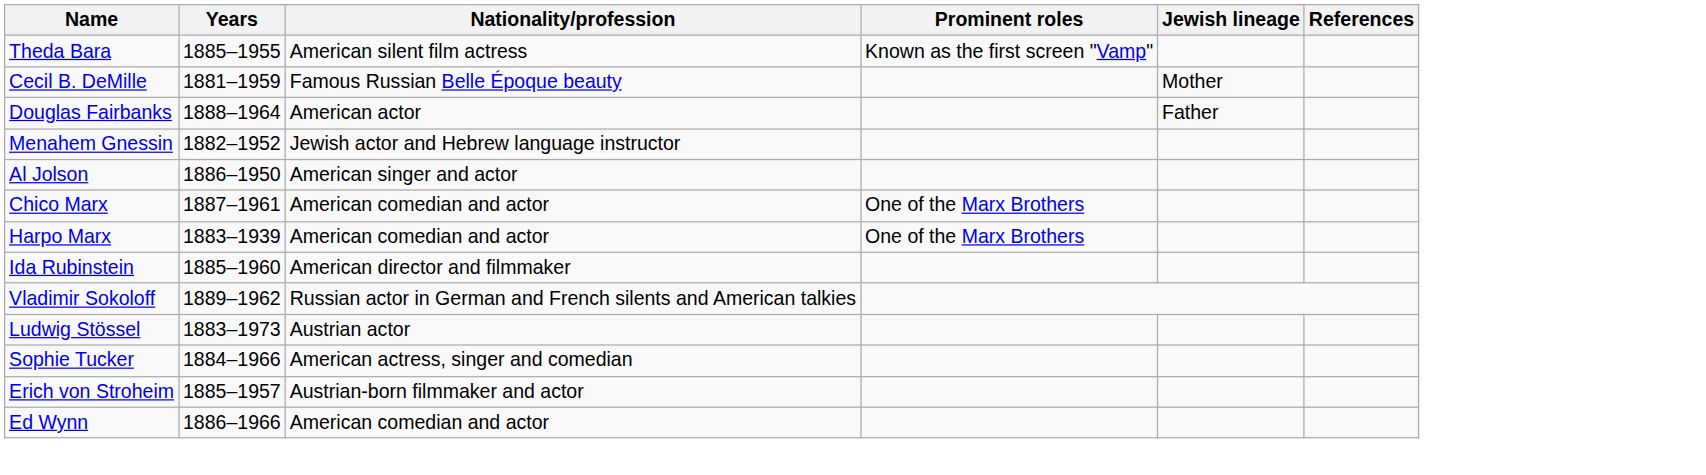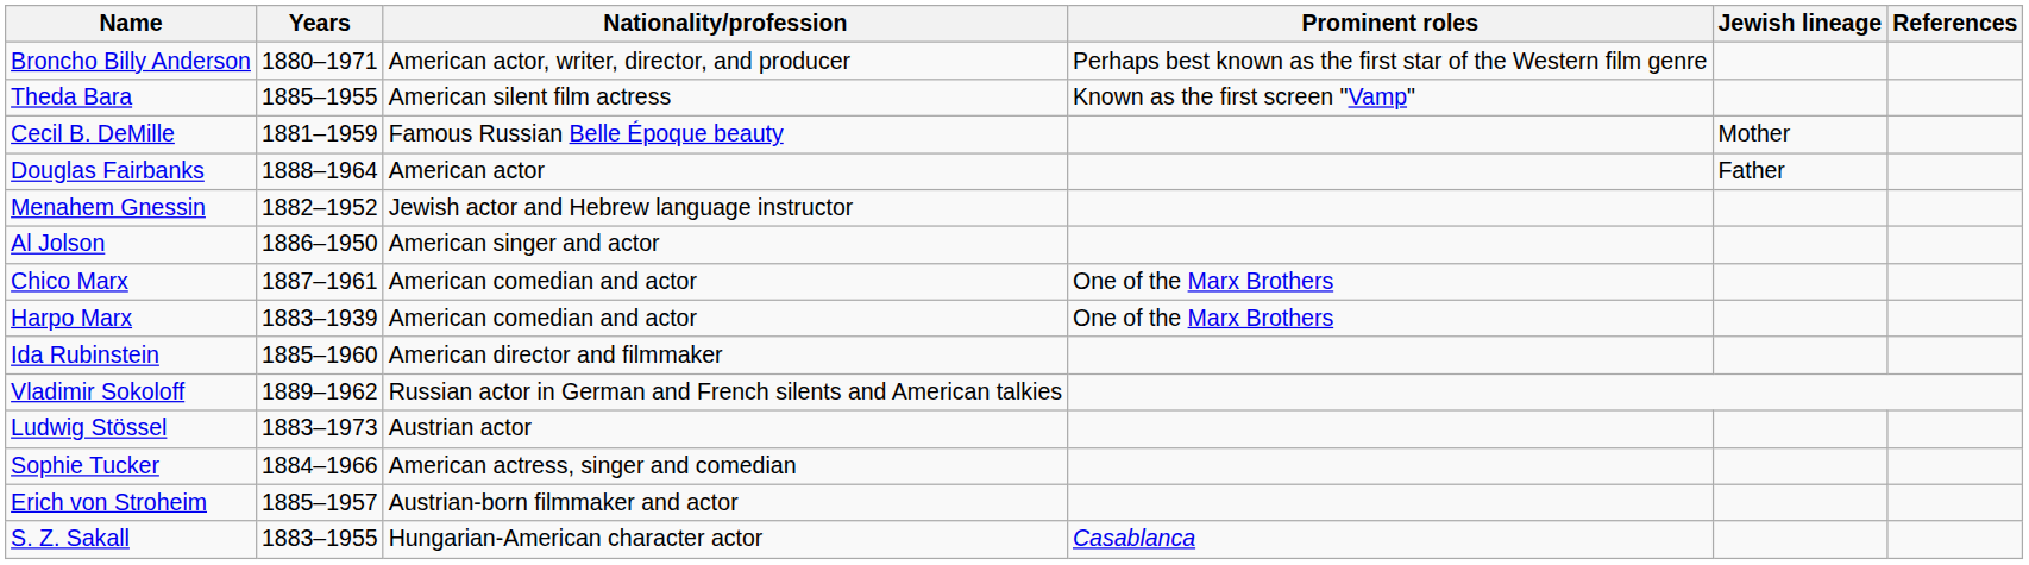 <table class="wikitable sortable">
 <tr>
 <th>Name</th>
 <th>Years</th>
 <th>Nationality/profession</th>
 <th>Prominent roles</th>
 <th>Jewish lineage</th>
 <th class="unsortable">References</th>
+</tr>
+<tr>
+<td><a href='#'>Broncho Billy Anderson</a></td>
+<td>1880–1971</td>
+<td>American actor, writer, director, and producer</td>
+<td>Perhaps best known as the first star of the Western film genre</td>
+<td></td>
+<td></td>
 </tr>
 <tr>
 <td><a href='#'>Theda Bara</a></td>
 <td>1885–1955</td>
 <td>American silent film actress</td>
 <td>Known as the first screen "<a href='#'>Vamp</a>"</td>
 <td></td>
 <td></td>
 </tr>
 <tr>
 <td><a href='#'>Cecil B. DeMille</a></td>
 <td>1881–1959</td>
 <td>Famous Russian <a href='#'>Belle Époque beauty</a></td>
 <td></td>
 <td>Mother</td>
 <td></td>
 </tr>
 <tr>
 <td><a href='#'>Douglas Fairbanks</a></td>
 <td>1888–1964</td>
 <td>American actor</td>
 <td></td>
 <td>Father</td>
 <td></td>
 </tr>
 <tr>
 <td><a href='#'>Menahem Gnessin</a></td>
 <td>1882–1952</td>
 <td>Jewish actor and Hebrew language instructor</td>
 <td></td>
 <td></td>
 <td></td>
 </tr>
 <tr>
 <td><a href='#'>Al Jolson</a></td>
 <td>1886–1950</td>
 <td>American singer and actor</td>
 <td></td>
 <td></td>
 <td></td>
 </tr>
 <tr>
 <td><a href='#'>Chico Marx</a></td>
 <td>1887–1961</td>
 <td>American comedian and actor</td>
 <td>One of the <a href='#'>Marx Brothers</a></td>
 <td></td>
 <td></td>
 </tr>
 <tr>
 <td><a href='#'>Harpo Marx</a></td>
 <td>1883–1939</td>
 <td>American comedian and actor</td>
 <td>One of the <a href='#'>Marx Brothers</a></td>
 <td></td>
 <td></td>
 </tr>
 <tr>
 <td><a href='#'>Ida Rubinstein</a></td>
 <td>1885–1960</td>
 <td>American director and filmmaker</td>
 <td></td>
 <td></td>
 <td></td>
 </tr>
 <tr>
 <td><a href='#'>Vladimir Sokoloff</a></td>
 <td>1889–1962</td>
 <td>Russian actor in German and French silents and American talkies</td>
 </tr>
 <tr>
 <td><a href='#'>Ludwig Stössel</a></td>
 <td>1883–1973</td>
 <td>Austrian actor</td>
 <td></td>
 <td></td>
 <td></td>
 </tr>
 <tr>
 <td><a href='#'>Sophie Tucker</a></td>
 <td>1884–1966</td>
 <td>American actress, singer and comedian</td>
 <td></td>
 <td></td>
 <td></td>
 </tr>
 <tr>
 <td><a href='#'>Erich von Stroheim</a></td>
 <td>1885–1957</td>
 <td>Austrian-born filmmaker and actor</td>
 <td></td>
 <td></td>
 <td></td>
 </tr>
 <tr>
-<td><a href='#'>Ed Wynn</a></td>
-<td>1886–1966</td>
-<td>American comedian and actor</td>
-<td></td>
+<td><a href='#'>S. Z. Sakall</a></td>
+<td>1883–1955</td>
+<td>Hungarian-American character actor</td>
+<td><em><a href='#'>Casablanca</a></em></td>
 <td></td>
 <td></td>
 </tr>
 </table>
